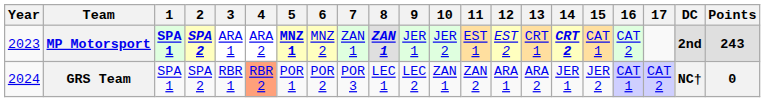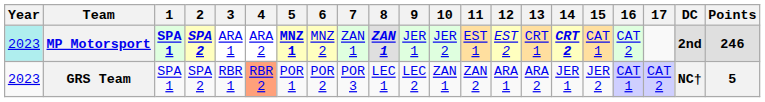 <table class="wikitable" style="text-align:center; font-size:85%;">
 <tr>
 <th>Year</th>
 <th>Team</th>
 <th>1</th>
 <th>2</th>
 <th>3</th>
 <th>4</th>
 <th>5</th>
 <th>6</th>
 <th>7</th>
 <th>8</th>
 <th>9</th>
 <th>10</th>
 <th>11</th>
 <th>12</th>
 <th>13</th>
 <th>14</th>
 <th>15</th>
 <th>16</th>
 <th>17</th>
 <th>DC</th>
 <th>Points</th>
 </tr>
 <tr>
-<td><a href='#'>2023</a></td>
+<td style="background: paleturquoise;"><a href='#'>2023</a></td>
 <th nowrap><a href='#'>MP Motorsport</a></th>
 <td style="background:#DFFFDF;"><strong><a href='#'>SPA<br>1</a></strong><br></td>
 <td style="background:#FFFFBF;"><strong><em><a href='#'>SPA<br>2</a></em></strong><br></td>
 <td style="background:#FFFFFF;"><a href='#'>ARA<br>1</a><br></td>
 <td style="background:#FFFFFF;"><a href='#'>ARA<br>2</a><br></td>
 <td style="background:#FFFFBF;"><strong><a href='#'>MNZ<br>1</a></strong><br></td>
 <td style="background:#FFFFBF;"><a href='#'>MNZ<br>2</a><br></td>
 <td style="background:#DFFFDF;"><a href='#'>ZAN<br>1</a><br></td>
 <td style="background:#DFDFDF;"><strong><em><a href='#'>ZAN<br>1</a><br></em></strong></td>
 <td style="background:#DFFFDF;"><a href='#'>JER<br>1</a><br></td>
 <td style="background:#DFFFDF;"><a href='#'>JER<br>2</a><br></td>
 <td style="background:#FFDF9F;"><a href='#'>EST<br>1</a><br></td>
 <td style="background:#FFFFBF;"><em><a href='#'>EST<br>2</a></em><br></td>
 <td style="background:#FFDF9F;"><a href='#'>CRT<br>1</a><br></td>
 <td style="background:#FFFFBF;"><strong><em><a href='#'>CRT<br>2</a></em></strong><br></td>
 <td style="background:#FFDF9F;"><a href='#'>CAT<br>1</a><br></td>
 <td style="background:#DFFFDF;"><a href='#'>CAT<br>2</a><br></td>
 <td></td>
 <th style="background:#DFDFDF;">2nd</th>
-<th style="background:#DFDFDF;">243</th>
+<th style="background:#DFDFDF;">246</th>
 </tr>
 <tr>
-<td><a href='#'>2024</a></td>
+<td><a href='#'>2023</a></td>
 <th nowrap>GRS Team</th>
 <td><a href='#'>SPA<br>1</a></td>
 <td><a href='#'>SPA<br>2</a></td>
 <td><a href='#'>RBR<br>1</a></td>
 <td style="background: lightsalmon;"><a href='#'>RBR<br>2</a></td>
 <td><a href='#'>POR<br>1</a></td>
 <td><a href='#'>POR<br>2</a></td>
 <td><a href='#'>POR<br>3</a></td>
 <td><a href='#'>LEC<br>1</a></td>
 <td><a href='#'>LEC<br>2</a></td>
 <td><a href='#'>ZAN<br>1</a></td>
 <td><a href='#'>ZAN<br>2</a></td>
 <td><a href='#'>ARA<br>1</a></td>
 <td><a href='#'>ARA<br>2</a></td>
 <td><a href='#'>JER<br>1</a></td>
 <td><a href='#'>JER<br>2</a></td>
 <td style="background:#CFCFFF;"><a href='#'>CAT<br>1</a><br></td>
 <td style="background:#CFCFFF;"><a href='#'>CAT<br>2</a><br></td>
 <th>NC†</th>
-<th>0</th>
+<th>5</th>
 </tr>
 </table>
